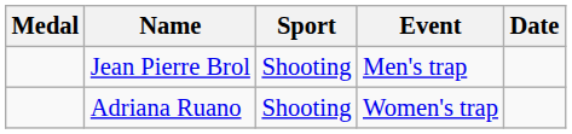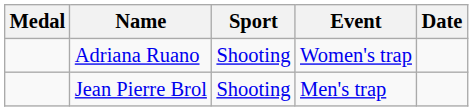 <table class="wikitable sortable" style="font-size: 95%;">
 <tr>
 <th>Medal</th>
 <th>Name</th>
 <th>Sport</th>
 <th>Event</th>
 <th>Date</th>
 </tr>
 <tr>
 <td></td>
+<td><a href='#'>Adriana Ruano</a></td>
+<td><a href='#'>Shooting</a></td>
+<td><a href='#'>Women's trap</a></td>
+<td></td>
+</tr>
+<tr>
+<td></td>
 <td><a href='#'>Jean Pierre Brol</a></td>
 <td><a href='#'>Shooting</a></td>
 <td><a href='#'>Men's trap</a></td>
 <td></td>
 </tr>
-<tr>
-<td></td>
-<td><a href='#'>Adriana Ruano</a></td>
-<td><a href='#'>Shooting</a></td>
-<td><a href='#'>Women's trap</a></td>
-<td></td>
-</tr>
 </table>
